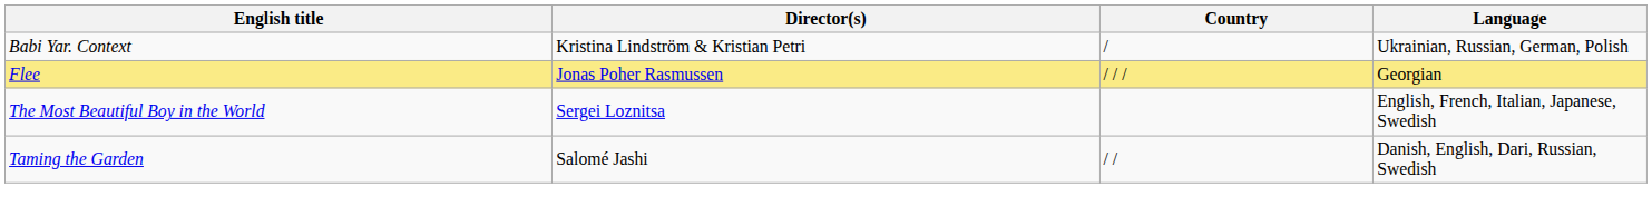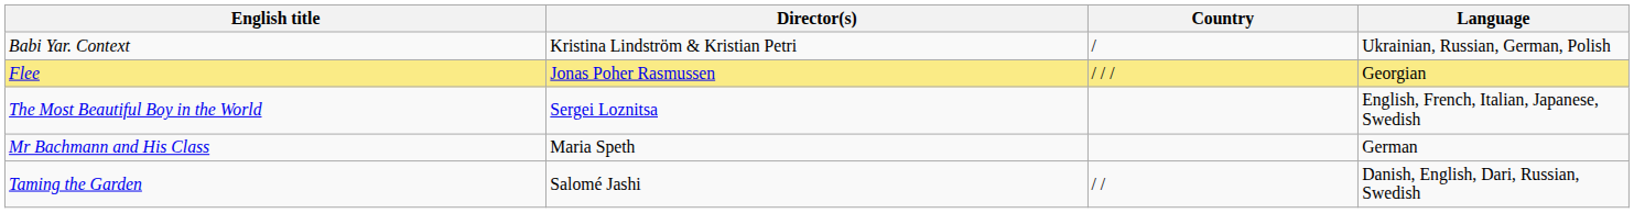 <table class="sortable wikitable" width="95%" cellpadding="5">
 <tr>
 <th width="20%">English title</th>
 <th width="20%">Director(s)</th>
 <th width="10%">Country</th>
 <th width="10%">Language</th>
 </tr>
 <tr>
 <td><em>Babi Yar. Context</em></td>
 <td>Kristina Lindström & Kristian Petri</td>
 <td> / </td>
 <td>Ukrainian, Russian, German, Polish</td>
 </tr>
 <tr style="background:#FAEB86">
 <td><em><a href='#'>Flee</a></em></td>
 <td><a href='#'>Jonas Poher Rasmussen</a></td>
 <td> /  /  / </td>
 <td>Georgian</td>
 </tr>
 <tr>
 <td><em><a href='#'>The Most Beautiful Boy in the World</a></em></td>
 <td><a href='#'>Sergei Loznitsa</a></td>
 <td></td>
 <td>English, French, Italian, Japanese, Swedish</td>
 </tr>
 <tr>
+<td><em><a href='#'>Mr Bachmann and His Class</a></em></td>
+<td>Maria Speth</td>
+<td></td>
+<td>German</td>
+</tr>
+<tr>
 <td><em><a href='#'>Taming the Garden</a></em></td>
 <td>Salomé Jashi</td>
 <td> /  / </td>
 <td>Danish, English, Dari, Russian, Swedish</td>
 </tr>
 </table>
